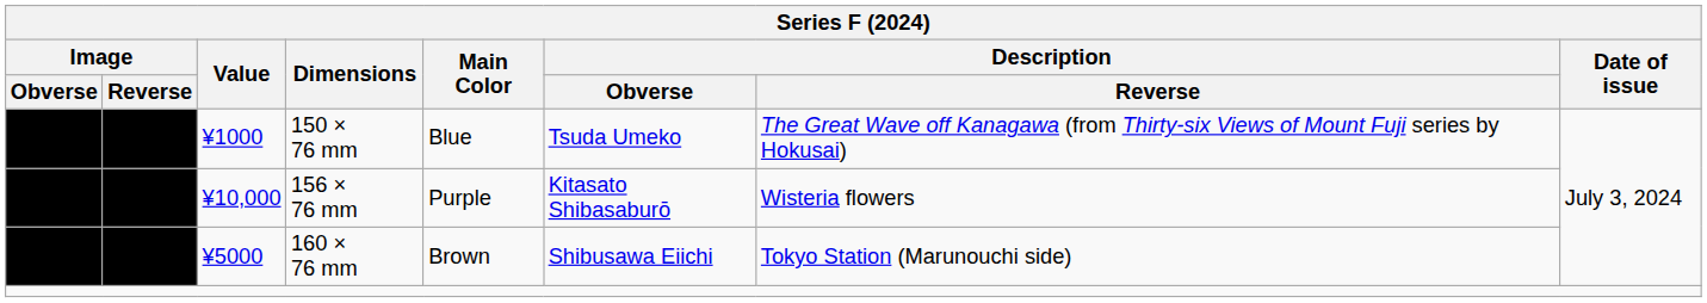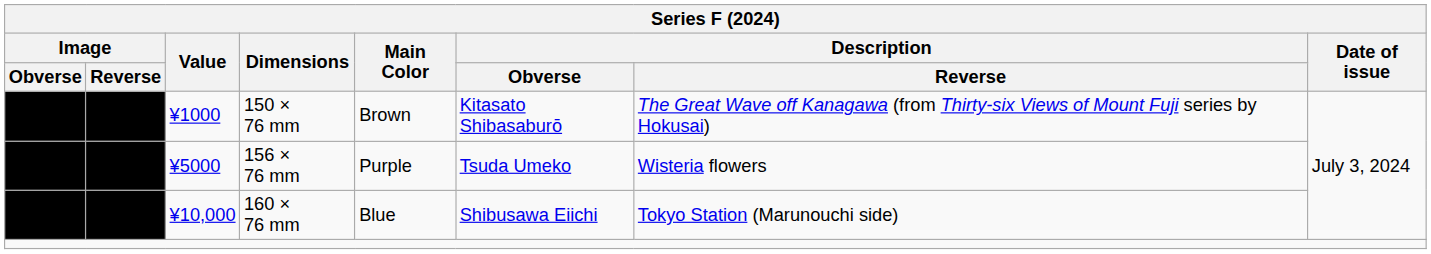 <table class="wikitable">
 <tr>
 <th colspan="8">Series F (2024)</th>
 </tr>
 <tr>
 <th colspan="2">Image</th>
 <th rowspan="2">Value</th>
 <th rowspan="2">Dimensions</th>
 <th rowspan="2">Main Color</th>
 <th colspan="2">Description</th>
 <th rowspan="2">Date of issue</th>
 </tr>
 <tr>
 <th>Obverse</th>
 <th>Reverse</th>
 <th>Obverse</th>
 <th>Reverse</th>
 </tr>
 <tr>
 <td style="text-align:center; background:#000;"></td>
 <td style="text-align:center; background:#000;"></td>
 <td><a href='#'>¥1000</a></td>
 <td>150 × 76 mm</td>
-<td>Blue</td>
-<td><a href='#'>Tsuda Umeko</a></td>
+<td>Brown</td>
+<td><a href='#'>Kitasato Shibasaburō</a></td>
 <td><em><a href='#'>The Great Wave off Kanagawa</a></em> (from <em><a href='#'>Thirty-six Views of Mount Fuji</a></em> series by <a href='#'>Hokusai</a>)</td>
 <td rowspan="3">July 3, 2024</td>
 </tr>
 <tr>
 <td style="text-align:center; background:#000;"></td>
 <td style="text-align:center; background:#000;"></td>
-<td><a href='#'>¥10,000</a></td>
+<td><a href='#'>¥5000</a></td>
 <td>156 × 76 mm</td>
 <td>Purple</td>
-<td><a href='#'>Kitasato Shibasaburō</a></td>
+<td><a href='#'>Tsuda Umeko</a></td>
 <td><a href='#'>Wisteria</a> flowers</td>
 </tr>
 <tr>
 <td style="text-align:center; background:#000;"></td>
 <td style="text-align:center; background:#000;"></td>
-<td><a href='#'>¥5000</a></td>
+<td><a href='#'>¥10,000</a></td>
 <td>160 × 76 mm</td>
-<td>Brown</td>
+<td>Blue</td>
 <td><a href='#'>Shibusawa Eiichi</a></td>
 <td><a href='#'>Tokyo Station</a> (Marunouchi side)</td>
 </tr>
 <tr>
 <td colspan="8"></td>
 </tr>
 </table>
